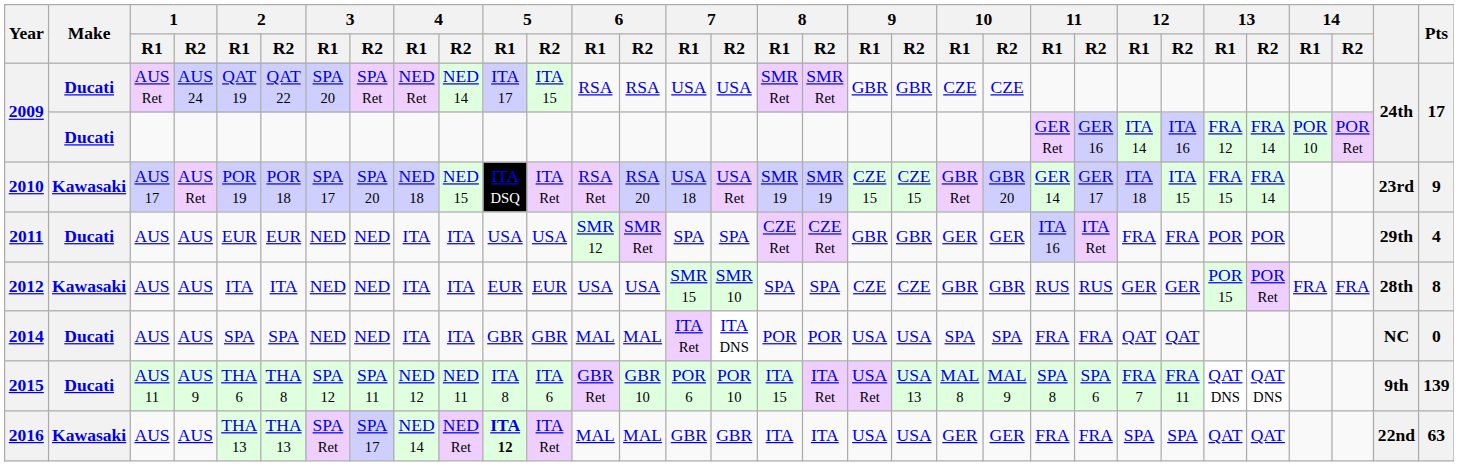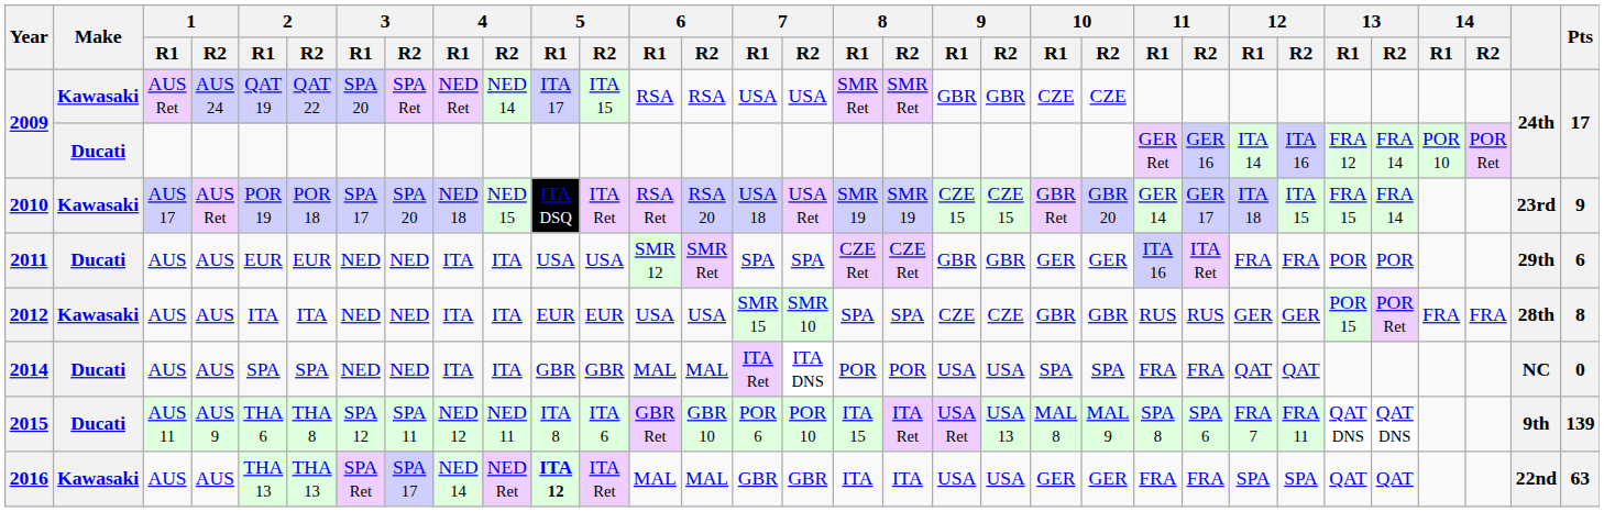 <table class="wikitable" style="text-align:center; font-size:90%">
 <tr>
 <th valign="middle" rowspan=2>Year</th>
 <th valign="middle" rowspan=2>Make</th>
 <th colspan=2>1</th>
 <th colspan=2>2</th>
 <th colspan=2>3</th>
 <th colspan=2>4</th>
 <th colspan=2>5</th>
 <th colspan=2>6</th>
 <th colspan=2>7</th>
 <th colspan=2>8</th>
 <th colspan=2>9</th>
 <th colspan=2>10</th>
 <th colspan=2>11</th>
 <th colspan=2>12</th>
 <th colspan=2>13</th>
 <th colspan=2>14</th>
 <th rowspan=2></th>
 <th rowspan=2>Pts</th>
 </tr>
 <tr>
 <th>R1</th>
 <th>R2</th>
 <th>R1</th>
 <th>R2</th>
 <th>R1</th>
 <th>R2</th>
 <th>R1</th>
 <th>R2</th>
 <th>R1</th>
 <th>R2</th>
 <th>R1</th>
 <th>R2</th>
 <th>R1</th>
 <th>R2</th>
 <th>R1</th>
 <th>R2</th>
 <th>R1</th>
 <th>R2</th>
 <th>R1</th>
 <th>R2</th>
 <th>R1</th>
 <th>R2</th>
 <th>R1</th>
 <th>R2</th>
 <th>R1</th>
 <th>R2</th>
 <th>R1</th>
 <th>R2</th>
 </tr>
 <tr>
 <th rowspan=2><a href='#'>2009</a></th>
-<th><a href='#'>Ducati</a></th>
+<th><a href='#'>Kawasaki</a></th>
 <td style="background:#EFCFFF;"><a href='#'>AUS</a><br><small>Ret</small></td>
 <td style="background:#CFCFFF;"><a href='#'>AUS</a><br><small>24</small></td>
 <td style="background:#CFCFFF;"><a href='#'>QAT</a><br><small>19</small></td>
 <td style="background:#CFCFFF;"><a href='#'>QAT</a><br><small>22</small></td>
 <td style="background:#CFCFFF;"><a href='#'>SPA</a><br><small>20</small></td>
 <td style="background:#EFCFFF;"><a href='#'>SPA</a><br><small>Ret</small></td>
 <td style="background:#EFCFFF;"><a href='#'>NED</a><br><small>Ret</small></td>
 <td style="background:#DFFFDF;"><a href='#'>NED</a><br><small>14</small></td>
 <td style="background:#CFCFFF;"><a href='#'>ITA</a><br><small>17</small></td>
 <td style="background:#DFFFDF;"><a href='#'>ITA</a><br><small>15</small></td>
 <td><a href='#'>RSA</a></td>
 <td><a href='#'>RSA</a></td>
 <td><a href='#'>USA</a></td>
 <td><a href='#'>USA</a></td>
 <td style="background:#EFCFFF;"><a href='#'>SMR</a><br><small>Ret</small></td>
 <td style="background:#EFCFFF;"><a href='#'>SMR</a><br><small>Ret</small></td>
 <td><a href='#'>GBR</a></td>
 <td><a href='#'>GBR</a></td>
 <td><a href='#'>CZE</a></td>
 <td><a href='#'>CZE</a></td>
 <td></td>
 <td></td>
 <td></td>
 <td></td>
 <td></td>
 <td></td>
 <td></td>
 <td></td>
 <th rowspan=2>24th</th>
 <th rowspan=2>17</th>
 </tr>
 <tr>
 <th><a href='#'>Ducati</a></th>
 <td></td>
 <td></td>
 <td></td>
 <td></td>
 <td></td>
 <td></td>
 <td></td>
 <td></td>
 <td></td>
 <td></td>
 <td></td>
 <td></td>
 <td></td>
 <td></td>
 <td></td>
 <td></td>
 <td></td>
 <td></td>
 <td></td>
 <td></td>
 <td style="background:#EFCFFF;"><a href='#'>GER</a><br><small>Ret</small></td>
 <td style="background:#CFCFFF;"><a href='#'>GER</a><br><small>16</small></td>
 <td style="background:#DFFFDF;"><a href='#'>ITA</a><br><small>14</small></td>
 <td style="background:#CFCFFF;"><a href='#'>ITA</a><br><small>16</small></td>
 <td style="background:#DFFFDF;"><a href='#'>FRA</a><br><small>12</small></td>
 <td style="background:#DFFFDF;"><a href='#'>FRA</a><br><small>14</small></td>
 <td style="background:#DFFFDF;"><a href='#'>POR</a><br><small>10</small></td>
 <td style="background:#EFCFFF;"><a href='#'>POR</a><br><small>Ret</small></td>
 </tr>
 <tr>
 <th><a href='#'>2010</a></th>
 <th><a href='#'>Kawasaki</a></th>
 <td style="background:#CFCFFF;"><a href='#'>AUS</a><br><small>17</small></td>
 <td style="background:#EFCFFF;"><a href='#'>AUS</a><br><small>Ret</small></td>
 <td style="background:#CFCFFF;"><a href='#'>POR</a><br><small>19</small></td>
 <td style="background:#CFCFFF;"><a href='#'>POR</a><br><small>18</small></td>
 <td style="background:#CFCFFF;"><a href='#'>SPA</a><br><small>17</small></td>
 <td style="background:#CFCFFF;"><a href='#'>SPA</a><br><small>20</small></td>
 <td style="background:#CFCFFF;"><a href='#'>NED</a><br><small>18</small></td>
 <td style="background:#DFFFDF;"><a href='#'>NED</a><br><small>15</small></td>
 <td style="background:black; color:white;"><a href='#'><span>ITA</span></a><br><small>DSQ</small></td>
 <td style="background:#EFCFFF;"><a href='#'>ITA</a><br><small>Ret</small></td>
 <td style="background:#EFCFFF;"><a href='#'>RSA</a><br><small>Ret</small></td>
 <td style="background:#CFCFFF;"><a href='#'>RSA</a><br><small>20</small></td>
 <td style="background:#CFCFFF;"><a href='#'>USA</a><br><small>18</small></td>
 <td style="background:#EFCFFF;"><a href='#'>USA</a><br><small>Ret</small></td>
 <td style="background:#CFCFFF;"><a href='#'>SMR</a><br><small>19</small></td>
 <td style="background:#CFCFFF;"><a href='#'>SMR</a><br><small>19</small></td>
 <td style="background:#DFFFDF;"><a href='#'>CZE</a><br><small>15</small></td>
 <td style="background:#DFFFDF;"><a href='#'>CZE</a><br><small>15</small></td>
 <td style="background:#EFCFFF;"><a href='#'>GBR</a><br><small>Ret</small></td>
 <td style="background:#CFCFFF;"><a href='#'>GBR</a><br><small>20</small></td>
 <td style="background:#DFFFDF;"><a href='#'>GER</a><br><small>14</small></td>
 <td style="background:#CFCFFF;"><a href='#'>GER</a><br><small>17</small></td>
 <td style="background:#CFCFFF;"><a href='#'>ITA</a><br><small>18</small></td>
 <td style="background:#DFFFDF;"><a href='#'>ITA</a><br><small>15</small></td>
 <td style="background:#DFFFDF;"><a href='#'>FRA</a><br><small>15</small></td>
 <td style="background:#DFFFDF;"><a href='#'>FRA</a><br><small>14</small></td>
 <td></td>
 <td></td>
 <th>23rd</th>
 <th>9</th>
 </tr>
 <tr>
 <th><a href='#'>2011</a></th>
 <th><a href='#'>Ducati</a></th>
 <td><a href='#'>AUS</a></td>
 <td><a href='#'>AUS</a></td>
 <td><a href='#'>EUR</a></td>
 <td><a href='#'>EUR</a></td>
 <td><a href='#'>NED</a></td>
 <td><a href='#'>NED</a></td>
 <td><a href='#'>ITA</a></td>
 <td><a href='#'>ITA</a></td>
 <td><a href='#'>USA</a></td>
 <td><a href='#'>USA</a></td>
 <td style="background:#DFFFDF;"><a href='#'>SMR</a><br><small>12</small></td>
 <td style="background:#EFCFFF;"><a href='#'>SMR</a><br><small>Ret</small></td>
 <td><a href='#'>SPA</a></td>
 <td><a href='#'>SPA</a></td>
 <td style="background:#EFCFFF;"><a href='#'>CZE</a><br><small>Ret</small></td>
 <td style="background:#EFCFFF;"><a href='#'>CZE</a><br><small>Ret</small></td>
 <td><a href='#'>GBR</a></td>
 <td><a href='#'>GBR</a></td>
 <td><a href='#'>GER</a></td>
 <td><a href='#'>GER</a></td>
 <td style="background:#CFCFFF;"><a href='#'>ITA</a><br><small>16</small></td>
 <td style="background:#EFCFFF;"><a href='#'>ITA</a><br><small>Ret</small></td>
 <td><a href='#'>FRA</a></td>
 <td><a href='#'>FRA</a></td>
 <td><a href='#'>POR</a></td>
 <td><a href='#'>POR</a></td>
 <td></td>
 <td></td>
 <th>29th</th>
-<th>4</th>
+<th>6</th>
 </tr>
 <tr>
 <th><a href='#'>2012</a></th>
 <th><a href='#'>Kawasaki</a></th>
 <td><a href='#'>AUS</a></td>
 <td><a href='#'>AUS</a></td>
 <td><a href='#'>ITA</a></td>
 <td><a href='#'>ITA</a></td>
 <td><a href='#'>NED</a></td>
 <td><a href='#'>NED</a></td>
 <td><a href='#'>ITA</a></td>
 <td><a href='#'>ITA</a></td>
 <td><a href='#'>EUR</a></td>
 <td><a href='#'>EUR</a></td>
 <td><a href='#'>USA</a></td>
 <td><a href='#'>USA</a></td>
 <td style="background:#DFFFDF;"><a href='#'>SMR</a><br><small>15</small></td>
 <td style="background:#DFFFDF;"><a href='#'>SMR</a><br><small>10</small></td>
 <td><a href='#'>SPA</a></td>
 <td><a href='#'>SPA</a></td>
 <td><a href='#'>CZE</a></td>
 <td><a href='#'>CZE</a></td>
 <td><a href='#'>GBR</a></td>
 <td><a href='#'>GBR</a></td>
 <td><a href='#'>RUS</a></td>
 <td><a href='#'>RUS</a></td>
 <td><a href='#'>GER</a></td>
 <td><a href='#'>GER</a></td>
 <td style="background:#DFFFDF;"><a href='#'>POR</a><br><small>15</small></td>
 <td style="background:#EFCFFF;"><a href='#'>POR</a><br><small>Ret</small></td>
 <td><a href='#'>FRA</a></td>
 <td><a href='#'>FRA</a></td>
 <th>28th</th>
 <th>8</th>
 </tr>
 <tr>
 <th><a href='#'>2014</a></th>
 <th><a href='#'>Ducati</a></th>
 <td><a href='#'>AUS</a></td>
 <td><a href='#'>AUS</a></td>
 <td><a href='#'>SPA</a></td>
 <td><a href='#'>SPA</a></td>
 <td><a href='#'>NED</a></td>
 <td><a href='#'>NED</a></td>
 <td><a href='#'>ITA</a></td>
 <td><a href='#'>ITA</a></td>
 <td><a href='#'>GBR</a></td>
 <td><a href='#'>GBR</a></td>
 <td><a href='#'>MAL</a></td>
 <td><a href='#'>MAL</a></td>
 <td style="background:#EFCFFF;"><a href='#'>ITA</a><br><small>Ret</small></td>
 <td style="background:#FFFFFF;"><a href='#'>ITA</a><br><small>DNS</small></td>
 <td><a href='#'>POR</a></td>
 <td><a href='#'>POR</a></td>
 <td><a href='#'>USA</a></td>
 <td><a href='#'>USA</a></td>
 <td><a href='#'>SPA</a></td>
 <td><a href='#'>SPA</a></td>
 <td><a href='#'>FRA</a></td>
 <td><a href='#'>FRA</a></td>
 <td><a href='#'>QAT</a></td>
 <td><a href='#'>QAT</a></td>
 <td></td>
 <td></td>
 <td></td>
 <td></td>
 <th>NC</th>
 <th>0</th>
 </tr>
 <tr>
 <th><a href='#'>2015</a></th>
 <th><a href='#'>Ducati</a></th>
 <td style="background:#DFFFDF;"><a href='#'>AUS</a><br><small>11</small></td>
 <td style="background:#DFFFDF;"><a href='#'>AUS</a><br><small>9</small></td>
 <td style="background:#DFFFDF;"><a href='#'>THA</a><br><small>6</small></td>
 <td style="background:#DFFFDF;"><a href='#'>THA</a><br><small>8</small></td>
 <td style="background:#DFFFDF;"><a href='#'>SPA</a><br><small>12</small></td>
 <td style="background:#DFFFDF;"><a href='#'>SPA</a><br><small>11</small></td>
 <td style="background:#DFFFDF;"><a href='#'>NED</a><br><small>12</small></td>
 <td style="background:#DFFFDF;"><a href='#'>NED</a><br><small>11</small></td>
 <td style="background:#DFFFDF;"><a href='#'>ITA</a><br><small>8</small></td>
 <td style="background:#DFFFDF;"><a href='#'>ITA</a><br><small>6</small></td>
 <td style="background:#EFCFFF;"><a href='#'>GBR</a><br><small>Ret</small></td>
 <td style="background:#DFFFDF;"><a href='#'>GBR</a><br><small>10</small></td>
 <td style="background:#DFFFDF;"><a href='#'>POR</a><br><small>6</small></td>
 <td style="background:#DFFFDF;"><a href='#'>POR</a><br><small>10</small></td>
 <td style="background:#DFFFDF;"><a href='#'>ITA</a><br><small>15</small></td>
 <td style="background:#EFCFFF;"><a href='#'>ITA</a><br><small>Ret</small></td>
 <td style="background:#EFCFFF;"><a href='#'>USA</a><br><small>Ret</small></td>
 <td style="background:#DFFFDF;"><a href='#'>USA</a><br><small>13</small></td>
 <td style="background:#DFFFDF;"><a href='#'>MAL</a><br><small>8</small></td>
 <td style="background:#DFFFDF;"><a href='#'>MAL</a><br><small>9</small></td>
 <td style="background:#DFFFDF;"><a href='#'>SPA</a><br><small>8</small></td>
 <td style="background:#DFFFDF;"><a href='#'>SPA</a><br><small>6</small></td>
 <td style="background:#DFFFDF;"><a href='#'>FRA</a><br><small>7</small></td>
 <td style="background:#DFFFDF;"><a href='#'>FRA</a><br><small>11</small></td>
 <td style="background:#FFFFFF;"><a href='#'>QAT</a><br><small>DNS</small></td>
 <td style="background:#FFFFFF;"><a href='#'>QAT</a><br><small>DNS</small></td>
 <td></td>
 <td></td>
 <th>9th</th>
 <th>139</th>
 </tr>
 <tr>
 <th><a href='#'>2016</a></th>
 <th><a href='#'>Kawasaki</a></th>
 <td><a href='#'>AUS</a></td>
 <td><a href='#'>AUS</a></td>
 <td style="background:#DFFFDF;"><a href='#'>THA</a><br><small>13</small></td>
 <td style="background:#DFFFDF;"><a href='#'>THA</a><br><small>13</small></td>
 <td style="background:#EFCFFF;"><a href='#'>SPA</a><br><small>Ret</small></td>
 <td style="background:#CFCFFF;"><a href='#'>SPA</a><br><small>17</small></td>
 <td style="background:#DFFFDF;"><a href='#'>NED</a><br><small>14</small></td>
 <td style="background:#EFCFFF;"><a href='#'>NED</a><br><small>Ret</small></td>
 <td style="background:#DFFFDF;"><strong><a href='#'>ITA</a><br><small>12</small></strong></td>
 <td style="background:#EFCFFF;"><a href='#'>ITA</a><br><small>Ret</small></td>
 <td><a href='#'>MAL</a></td>
 <td><a href='#'>MAL</a></td>
 <td><a href='#'>GBR</a></td>
 <td><a href='#'>GBR</a></td>
 <td><a href='#'>ITA</a></td>
 <td><a href='#'>ITA</a></td>
 <td><a href='#'>USA</a></td>
 <td><a href='#'>USA</a></td>
 <td><a href='#'>GER</a></td>
 <td><a href='#'>GER</a></td>
 <td><a href='#'>FRA</a></td>
 <td><a href='#'>FRA</a></td>
 <td><a href='#'>SPA</a></td>
 <td><a href='#'>SPA</a></td>
 <td><a href='#'>QAT</a></td>
 <td><a href='#'>QAT</a></td>
 <td></td>
 <td></td>
 <th>22nd</th>
 <th>63</th>
 </tr>
 </table>
